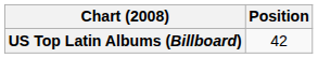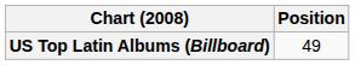 <table class="wikitable plainrowheaders" style="text-align:center">
 <tr>
 <th scope="col">Chart (2008)</th>
 <th scope="col">Position</th>
 </tr>
 <tr>
 <th scope="row">US Top Latin Albums (<em>Billboard</em>)</th>
-<td>42</td>
+<td>49</td>
 </tr>
 </table>
